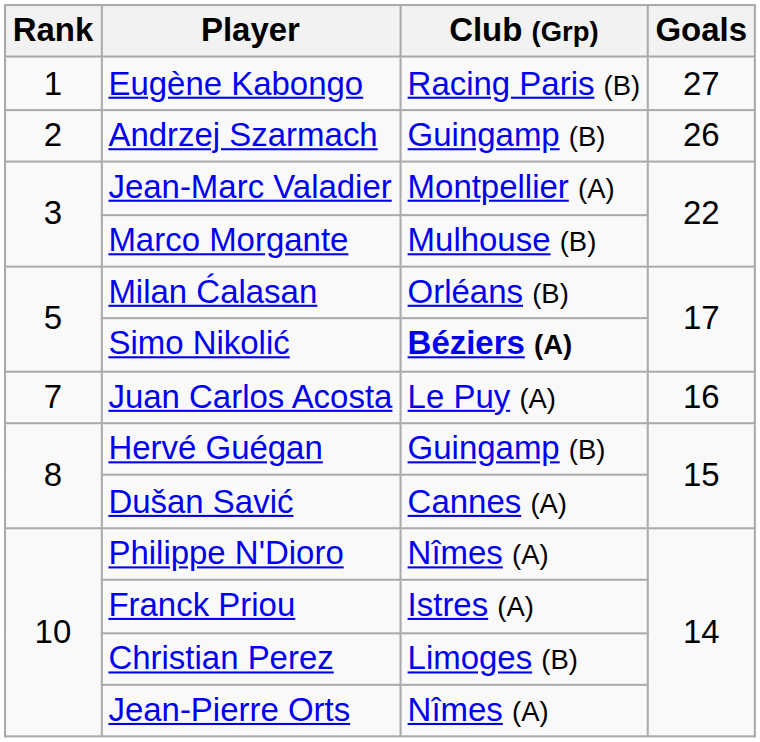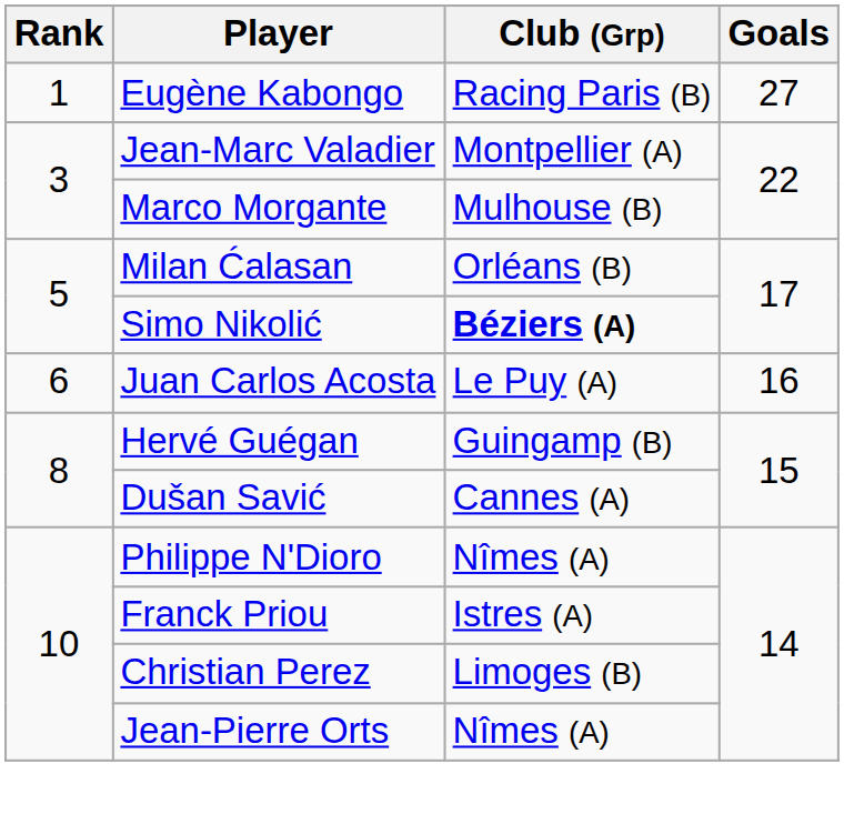 <table class="wikitable" style="text-align:center">
 <tr>
 <th>Rank</th>
 <th>Player</th>
 <th>Club <small>(Grp)</small></th>
 <th>Goals</th>
 </tr>
 <tr>
 <td>1</td>
 <td align="left"> <a href='#'>Eugène Kabongo</a></td>
 <td align="left"><a href='#'>Racing Paris</a> <small>(B)</small></td>
 <td>27</td>
-</tr>
-<tr>
-<td>2</td>
-<td align="left"> <a href='#'>Andrzej Szarmach</a></td>
-<td align="left"><a href='#'>Guingamp</a> <small>(B)</small></td>
-<td>26</td>
 </tr>
 <tr>
 <td rowspan="2">3</td>
 <td align="left"> <a href='#'>Jean-Marc Valadier</a></td>
 <td align="left"><a href='#'>Montpellier</a> <small>(A)</small></td>
 <td rowspan="2">22</td>
 </tr>
 <tr>
 <td align="left"> <a href='#'>Marco Morgante</a></td>
 <td align="left"><a href='#'>Mulhouse</a> <small>(B)</small></td>
 </tr>
 <tr>
 <td rowspan="2">5</td>
 <td align="left"> <a href='#'>Milan Ćalasan</a></td>
 <td align="left"><a href='#'>Orléans</a> <small>(B)</small></td>
 <td rowspan="2">17</td>
 </tr>
 <tr>
 <td align="left"> <a href='#'>Simo Nikolić</a></td>
 <td align="left"><strong><a href='#'>Béziers</a> <small>(A)</small></strong></td>
 </tr>
 <tr>
-<td>7</td>
+<td>6</td>
 <td align="left"> <a href='#'>Juan Carlos Acosta</a></td>
 <td align="left"><a href='#'>Le Puy</a> <small>(A)</small></td>
 <td>16</td>
 </tr>
 <tr>
 <td rowspan="2">8</td>
 <td align="left"> <a href='#'>Hervé Guégan</a></td>
 <td align="left"><a href='#'>Guingamp</a> <small>(B)</small></td>
 <td rowspan="2">15</td>
 </tr>
 <tr>
 <td align="left"> <a href='#'>Dušan Savić</a></td>
 <td align="left"><a href='#'>Cannes</a> <small>(A)</small></td>
 </tr>
 <tr>
 <td rowspan="4">10</td>
 <td align="left"> <a href='#'>Philippe N'Dioro</a></td>
 <td align="left"><a href='#'>Nîmes</a> <small>(A)</small></td>
 <td rowspan="4">14</td>
 </tr>
 <tr>
 <td align="left"> <a href='#'>Franck Priou</a></td>
 <td align="left"><a href='#'>Istres</a> <small>(A)</small></td>
 </tr>
 <tr>
 <td align="left"> <a href='#'>Christian Perez</a></td>
 <td align="left"><a href='#'>Limoges</a> <small>(B)</small></td>
 </tr>
 <tr>
 <td align="left"> <a href='#'>Jean-Pierre Orts</a></td>
 <td align="left"><a href='#'>Nîmes</a> <small>(A)</small></td>
 </tr>
 </table>
